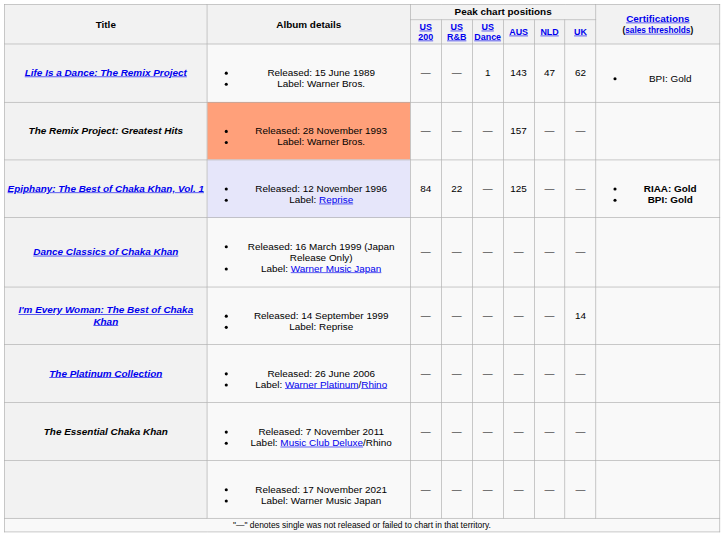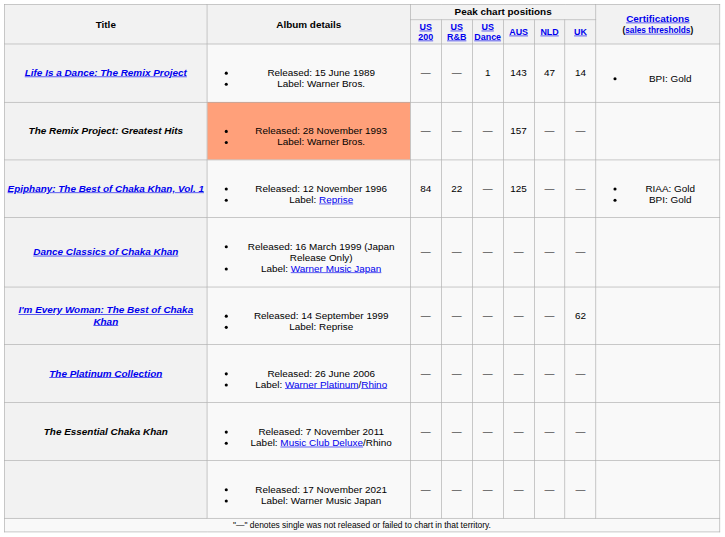 <table class="wikitable plainrowheaders" style="text-align:center;">
 <tr>
 <th scope="col" rowspan="2" style="width:20em;">Title</th>
 <th scope="col" rowspan="2" style="width:20em;">Album details</th>
 <th scope="col" colspan="6">Peak chart positions</th>
 <th rowspan="2" style="width:12em;"><a href='#'>Certifications</a><br><small>(<a href='#'>sales thresholds</a>)</small></th>
 </tr>
 <tr>
 <th scope="col" style="width:3em;font-size:90%;"><a href='#'>US 200</a><br></th>
 <th scope="col" style="width:3em;font-size:90%;"><a href='#'>US R&B</a><br></th>
 <th scope="col" style="width:3em;font-size:90%;"><a href='#'>US Dance</a><br></th>
 <th scope="col" style="width:3em;font-size:90%;"><a href='#'>AUS</a><br></th>
 <th scope="col" style="width:3em;font-size:90%;"><a href='#'>NLD</a><br></th>
 <th scope="col" style="width:3em;font-size:90%;"><a href='#'>UK</a><br></th>
 </tr>
 <tr>
 <th scope="row"><em><a href='#'>Life Is a Dance: The Remix Project</a></em></th>
 <td><br><ul><li>Released: 15 June 1989</li><li>Label: Warner Bros.</li></ul></td>
 <td>—</td>
 <td>—</td>
 <td>1</td>
 <td>143</td>
 <td>47</td>
-<td>62</td>
+<td>14</td>
 <td><br><ul><li>BPI: Gold</li></ul></td>
 </tr>
 <tr>
 <th scope="row"><em>The Remix Project: Greatest Hits</em></th>
 <td style="background: lightsalmon;"><br><ul><li>Released: 28 November 1993</li><li>Label: Warner Bros.</li></ul></td>
 <td>—</td>
 <td>—</td>
 <td>—</td>
 <td>157</td>
 <td>—</td>
 <td>—</td>
 <td></td>
 </tr>
 <tr>
 <th scope="row"><em><a href='#'>Epiphany: The Best of Chaka Khan, Vol. 1</a></em></th>
-<td style="background: lavender;"><br><ul><li>Released: 12 November 1996</li><li>Label: <a href='#'>Reprise</a></li></ul></td>
+<td><br><ul><li>Released: 12 November 1996</li><li>Label: <a href='#'>Reprise</a></li></ul></td>
 <td>84</td>
 <td>22</td>
 <td>—</td>
 <td>125</td>
 <td>—</td>
 <td>—</td>
-<td><strong><br><ul><li>RIAA: Gold</li><li>BPI: Gold</li></ul></strong></td>
+<td><br><ul><li>RIAA: Gold</li><li>BPI: Gold</li></ul></td>
 </tr>
 <tr>
 <th scope="row"><em><a href='#'>Dance Classics of Chaka Khan</a></em></th>
 <td><br><ul><li>Released: 16 March 1999 (Japan Release Only)</li><li>Label: <a href='#'>Warner Music Japan</a></li></ul></td>
 <td>—</td>
 <td>—</td>
 <td>—</td>
 <td>—</td>
 <td>—</td>
 <td>—</td>
 <td></td>
 </tr>
 <tr>
 <th scope="row"><em><a href='#'>I'm Every Woman: The Best of Chaka Khan</a></em></th>
 <td><br><ul><li>Released: 14 September 1999</li><li>Label: Reprise</li></ul></td>
 <td>—</td>
 <td>—</td>
 <td>—</td>
 <td>—</td>
 <td>—</td>
-<td>14</td>
+<td>62</td>
 <td></td>
 </tr>
 <tr>
 <th scope="row"><em><a href='#'>The Platinum Collection</a></em></th>
 <td><br><ul><li>Released: 26 June 2006</li><li>Label: <a href='#'>Warner Platinum</a>/<a href='#'>Rhino</a></li></ul></td>
 <td>—</td>
 <td>—</td>
 <td>—</td>
 <td>—</td>
 <td>—</td>
 <td>—</td>
 <td></td>
 </tr>
 <tr>
 <th scope="row"><em>The Essential Chaka Khan</em></th>
 <td><br><ul><li>Released: 7 November 2011</li><li>Label: <a href='#'>Music Club Deluxe</a>/Rhino</li></ul></td>
 <td>—</td>
 <td>—</td>
 <td>—</td>
 <td>—</td>
 <td>—</td>
 <td>—</td>
 <td></td>
 </tr>
 <tr>
 <th scope="row"><em></em></th>
 <td><br><ul><li>Released: 17 November 2021</li><li>Label: Warner Music Japan</li></ul></td>
 <td>—</td>
 <td>—</td>
 <td>—</td>
 <td>—</td>
 <td>—</td>
 <td>—</td>
 <td></td>
 </tr>
 <tr>
 <td colspan=14 style=font-size:85%>"—" denotes single was not released or failed to chart in that territory.</td>
 </tr>
 </table>
